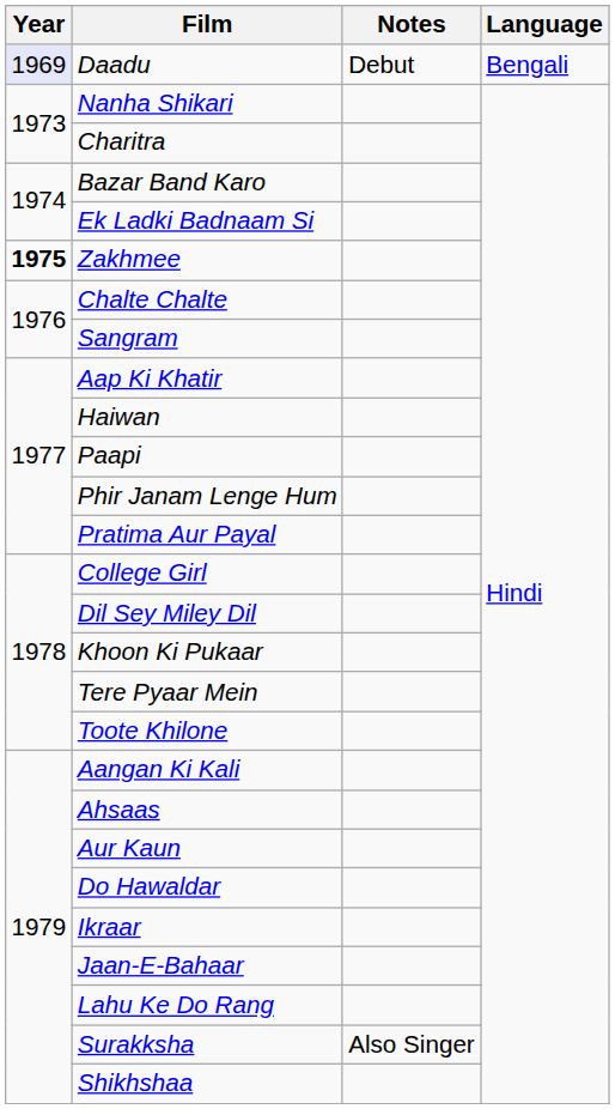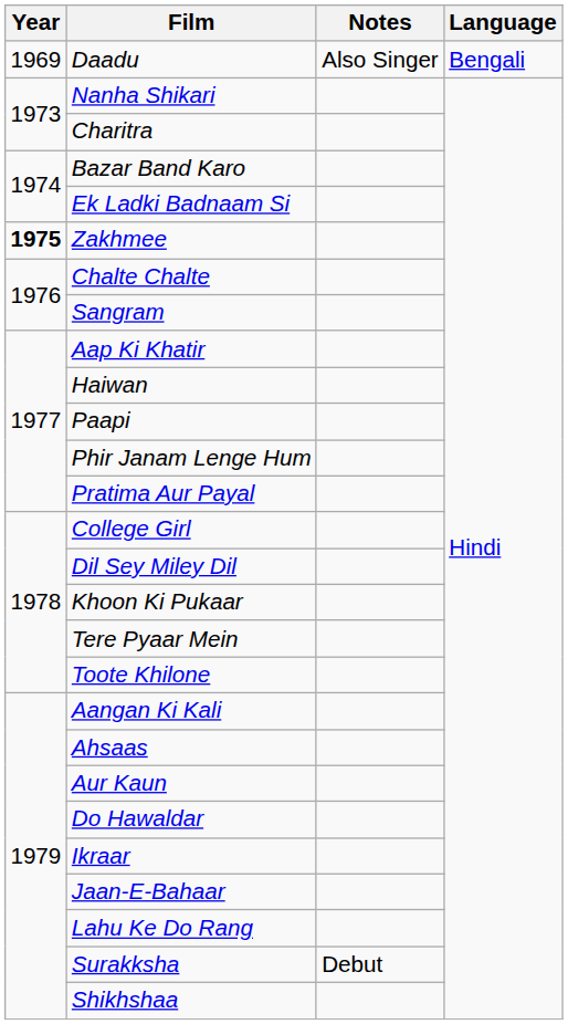 <table class="wikitable sortable">
 <tr>
 <th>Year</th>
 <th>Film</th>
 <th>Notes</th>
 <th>Language</th>
 </tr>
 <tr>
-<td style="background: lavender;">1969</td>
+<td>1969</td>
 <td><em>Daadu</em></td>
-<td>Debut</td>
+<td>Also Singer</td>
 <td><a href='#'>Bengali</a></td>
 </tr>
 <tr>
 <td rowspan=2>1973</td>
 <td><em><a href='#'>Nanha Shikari</a></em></td>
 <td></td>
 <td rowspan=26><a href='#'>Hindi</a></td>
 </tr>
 <tr>
 <td><em>Charitra</em></td>
 <td></td>
 </tr>
 <tr>
 <td rowspan=2>1974</td>
 <td><em>Bazar Band Karo</em></td>
 <td></td>
 </tr>
 <tr>
 <td><em><a href='#'>Ek Ladki Badnaam Si</a></em></td>
 <td></td>
 </tr>
 <tr>
 <td><strong>1975</strong></td>
 <td><em><a href='#'>Zakhmee</a></em></td>
 <td></td>
 </tr>
 <tr>
 <td rowspan=2>1976</td>
 <td><em><a href='#'>Chalte Chalte</a></em></td>
 <td></td>
 </tr>
 <tr>
 <td><em><a href='#'>Sangram</a></em></td>
 <td></td>
 </tr>
 <tr>
 <td rowspan=5>1977</td>
 <td><em><a href='#'>Aap Ki Khatir</a></em></td>
 <td></td>
 </tr>
 <tr>
 <td><em>Haiwan</em></td>
 <td></td>
 </tr>
 <tr>
 <td><em>Paapi</em></td>
 <td></td>
 </tr>
 <tr>
 <td><em>Phir Janam Lenge Hum</em></td>
 <td></td>
 </tr>
 <tr>
 <td><em><a href='#'>Pratima Aur Payal</a></em></td>
 <td></td>
 </tr>
 <tr>
 <td rowspan=5>1978</td>
 <td><em><a href='#'>College Girl</a></em></td>
 <td></td>
 </tr>
 <tr>
 <td><em><a href='#'>Dil Sey Miley Dil</a></em></td>
 <td></td>
 </tr>
 <tr>
 <td><em>Khoon Ki Pukaar</em></td>
 <td></td>
 </tr>
 <tr>
 <td><em>Tere Pyaar Mein</em></td>
 <td></td>
 </tr>
 <tr>
 <td><em><a href='#'>Toote Khilone</a></em></td>
 <td></td>
 </tr>
 <tr>
 <td rowspan=9>1979</td>
 <td><em><a href='#'>Aangan Ki Kali</a></em></td>
 <td></td>
 </tr>
 <tr>
 <td><em><a href='#'>Ahsaas</a></em></td>
 <td></td>
 </tr>
 <tr>
 <td><em><a href='#'>Aur Kaun</a></em></td>
 <td></td>
 </tr>
 <tr>
 <td><em><a href='#'>Do Hawaldar</a></em></td>
 <td></td>
 </tr>
 <tr>
 <td><em><a href='#'>Ikraar</a></em></td>
 <td></td>
 </tr>
 <tr>
 <td><em><a href='#'>Jaan-E-Bahaar</a></em></td>
 <td></td>
 </tr>
 <tr>
 <td><em><a href='#'>Lahu Ke Do Rang</a></em></td>
 <td></td>
 </tr>
 <tr>
 <td><em><a href='#'>Surakksha</a></em></td>
-<td>Also Singer</td>
+<td>Debut</td>
 </tr>
 <tr>
 <td><em><a href='#'>Shikhshaa</a></em></td>
 <td></td>
 </tr>
 <tr>
 </tr>
 </table>
